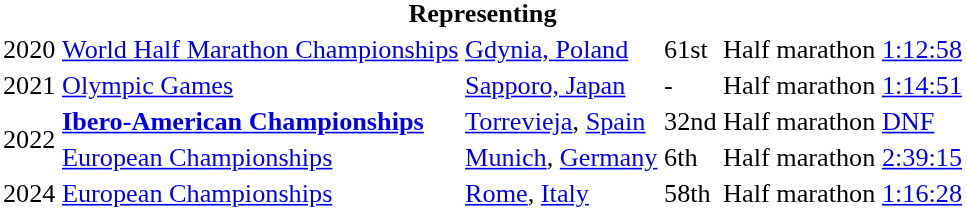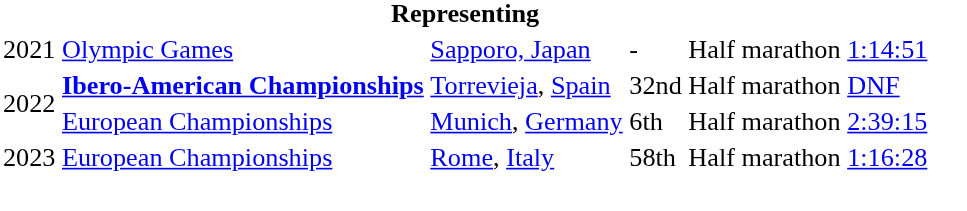 <table>
 <tr>
 <th colspan="6">Representing </th>
-</tr>
-<tr>
-<td>2020</td>
-<td><a href='#'>World Half Marathon Championships</a></td>
-<td><a href='#'>Gdynia, Poland</a></td>
-<td>61st</td>
-<td>Half marathon</td>
-<td><a href='#'>1:12:58</a></td>
 </tr>
 <tr>
 <td>2021</td>
 <td><a href='#'>Olympic Games</a></td>
 <td><a href='#'>Sapporo, Japan</a></td>
 <td>-</td>
 <td>Half marathon</td>
 <td><a href='#'>1:14:51</a></td>
 </tr>
 <tr>
 <td rowspan=2>2022</td>
 <td><strong><a href='#'>Ibero-American Championships</a></strong></td>
 <td><a href='#'>Torrevieja</a>, <a href='#'>Spain</a></td>
 <td>32nd</td>
 <td>Half marathon</td>
 <td><a href='#'>DNF</a></td>
 </tr>
 <tr>
 <td><a href='#'>European Championships</a></td>
 <td><a href='#'>Munich</a>, <a href='#'>Germany</a></td>
 <td>6th</td>
 <td>Half marathon</td>
 <td><a href='#'>2:39:15</a></td>
 </tr>
 <tr>
-<td>2024</td>
+<td>2023</td>
 <td><a href='#'>European Championships</a></td>
 <td><a href='#'>Rome</a>, <a href='#'>Italy</a></td>
 <td>58th</td>
 <td>Half marathon</td>
 <td><a href='#'>1:16:28</a></td>
 </tr>
 </table>
